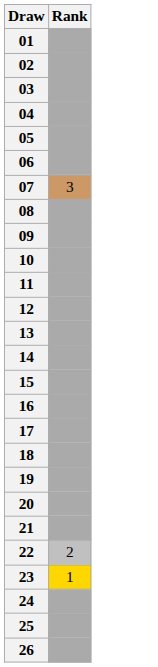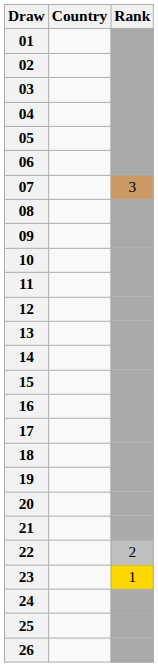 <table class="sortable wikitable plainrowheaders" style="text-align:center;">
 <tr>
 <th scope="col">Draw</th>
+<th scope="col">Country</th>
 <th scope="col">Rank</th>
 </tr>
 <tr>
 <th scope="row" style="text-align:center;">01</th>
+<td align="left"></td>
 <td data-sort-value="4" style="background:#AAAAAA;"></td>
 </tr>
 <tr>
 <th scope="row" style="text-align:center;">02</th>
+<td align="left"></td>
 <td data-sort-value="4" style="background:#AAAAAA;"></td>
 </tr>
 <tr>
 <th scope="row" style="text-align:center;">03</th>
+<td align="left"></td>
 <td data-sort-value="4" style="background:#AAAAAA;"></td>
 </tr>
 <tr>
 <th scope="row" style="text-align:center;">04</th>
+<td align="left"></td>
 <td data-sort-value="4" style="background:#AAAAAA;"></td>
 </tr>
 <tr>
 <th scope="row" style="text-align:center;">05</th>
+<td align="left"></td>
 <td data-sort-value="4" style="background:#AAAAAA;"></td>
 </tr>
 <tr>
 <th scope="row" style="text-align:center;">06</th>
+<td align="left"></td>
 <td data-sort-value="4" style="background:#AAAAAA;"></td>
 </tr>
 <tr>
 <th scope="row" style="text-align:center;">07</th>
+<td align="left"></td>
 <td data-sort-value="3" style="background:#CC9966;">3</td>
 </tr>
 <tr>
 <th scope="row" style="text-align:center;">08</th>
+<td align="left"></td>
 <td data-sort-value="4" style="background:#AAAAAA;"></td>
 </tr>
 <tr>
 <th scope="row" style="text-align:center;">09</th>
+<td align="left"></td>
 <td data-sort-value="4" style="background:#AAAAAA;"></td>
 </tr>
 <tr>
 <th scope="row" style="text-align:center;">10</th>
+<td align="left"></td>
 <td data-sort-value="4" style="background:#AAAAAA;"></td>
 </tr>
 <tr>
 <th scope="row" style="text-align:center;">11</th>
+<td align="left"></td>
 <td data-sort-value="4" style="background:#AAAAAA;"></td>
 </tr>
 <tr>
 <th scope="row" style="text-align:center;">12</th>
+<td align="left"></td>
 <td data-sort-value="4" style="background:#AAAAAA;"></td>
 </tr>
 <tr>
 <th scope="row" style="text-align:center;">13</th>
+<td align="left"></td>
 <td data-sort-value="4" style="background:#AAAAAA;"></td>
 </tr>
 <tr>
 <th scope="row" style="text-align:center;">14</th>
+<td align="left"></td>
 <td data-sort-value="4" style="background:#AAAAAA;"></td>
 </tr>
 <tr>
 <th scope="row" style="text-align:center;">15</th>
+<td align="left"></td>
 <td data-sort-value="4" style="background:#AAAAAA;"></td>
 </tr>
 <tr>
 <th scope="row" style="text-align:center;">16</th>
+<td align="left"></td>
 <td data-sort-value="4" style="background:#AAAAAA;"></td>
 </tr>
 <tr>
 <th scope="row" style="text-align:center;">17</th>
+<td align="left"></td>
 <td data-sort-value="4" style="background:#AAAAAA;"></td>
 </tr>
 <tr>
 <th scope="row" style="text-align:center;">18</th>
+<td align="left"></td>
 <td data-sort-value="4" style="background:#AAAAAA;"></td>
 </tr>
 <tr>
 <th scope="row" style="text-align:center;">19</th>
+<td align="left"></td>
 <td data-sort-value="4" style="background:#AAAAAA;"></td>
 </tr>
 <tr>
 <th scope="row" style="text-align:center;">20</th>
+<td align="left"></td>
 <td data-sort-value="4" style="background:#AAAAAA;"></td>
 </tr>
 <tr>
 <th scope="row" style="text-align:center;">21</th>
+<td align="left"></td>
 <td data-sort-value="4" style="background:#AAAAAA;"></td>
 </tr>
 <tr>
 <th scope="row" style="text-align:center;">22</th>
+<td align="left"></td>
 <td data-sort-value="2" style="background:silver;">2</td>
 </tr>
 <tr>
 <th scope="row" style="text-align:center;">23</th>
+<td align="left"></td>
 <td data-sort-value="1" style="background:gold;">1</td>
 </tr>
 <tr>
 <th scope="row" style="text-align:center;">24</th>
+<td align="left"></td>
 <td data-sort-value="4" style="background:#AAAAAA;"></td>
 </tr>
 <tr>
 <th scope="row" style="text-align:center;">25</th>
+<td align="left"></td>
 <td data-sort-value="4" style="background:#AAAAAA;"></td>
 </tr>
 <tr>
 <th scope="row" style="text-align:center;">26</th>
+<td align="left"></td>
 <td data-sort-value="4" style="background:#AAAAAA;"></td>
 </tr>
 </table>
